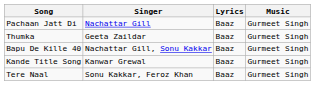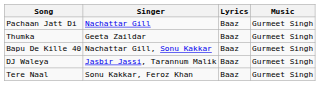 <table class="wikitable">
 <tr>
 <th>Song</th>
 <th>Singer</th>
 <th>Lyrics</th>
 <th>Music</th>
 </tr>
 <tr>
 <td>Pachaan Jatt Di</td>
 <td><a href='#'>Nachattar Gill</a></td>
 <td>Baaz</td>
 <td>Gurmeet Singh</td>
 </tr>
 <tr>
 <td>Thumka</td>
 <td>Geeta Zaildar</td>
 <td>Baaz</td>
 <td>Gurmeet Singh</td>
 </tr>
 <tr>
 <td>Bapu De Kille 40</td>
 <td>Nachattar Gill, <a href='#'>Sonu Kakkar</a></td>
 <td>Baaz</td>
 <td>Gurmeet Singh</td>
 </tr>
 <tr>
-<td>Kande Title Song</td>
-<td>Kanwar Grewal</td>
+<td>DJ Waleya</td>
+<td><a href='#'>Jasbir Jassi</a>, Tarannum Malik</td>
 <td>Baaz</td>
 <td>Gurmeet Singh</td>
 </tr>
 <tr>
 <td>Tere Naal</td>
 <td>Sonu Kakkar, Feroz Khan</td>
 <td>Baaz</td>
 <td>Gurmeet Singh</td>
 </tr>
 </table>
